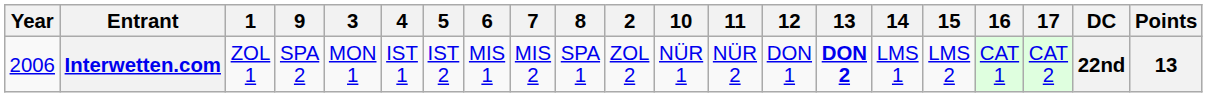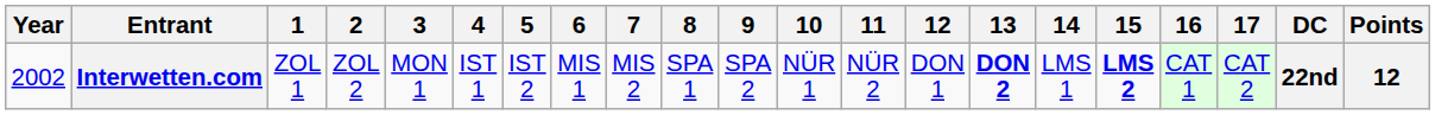 <table class="wikitable" style="text-align:center; font-size:85%">
 <tr>
 <th>Year</th>
 <th>Entrant</th>
 <th>1</th>
-<th>9</th>
+<th>2</th>
 <th>3</th>
 <th>4</th>
 <th>5</th>
 <th>6</th>
 <th>7</th>
 <th>8</th>
-<th>2</th>
+<th>9</th>
 <th>10</th>
 <th>11</th>
 <th>12</th>
 <th>13</th>
 <th>14</th>
 <th>15</th>
 <th>16</th>
 <th>17</th>
 <th>DC</th>
 <th>Points</th>
 </tr>
 <tr>
-<td><a href='#'>2006</a></td>
+<td><a href='#'>2002</a></td>
 <th nowrap><a href='#'>Interwetten.com</a></th>
 <td><a href='#'>ZOL<br>1</a></td>
-<td><a href='#'>SPA<br>2</a></td>
+<td><a href='#'>ZOL<br>2</a></td>
 <td><a href='#'>MON<br>1</a></td>
 <td><a href='#'>IST<br>1</a></td>
 <td><a href='#'>IST<br>2</a></td>
 <td><a href='#'>MIS<br>1</a></td>
 <td><a href='#'>MIS<br>2</a></td>
 <td><a href='#'>SPA<br>1</a></td>
-<td><a href='#'>ZOL<br>2</a></td>
+<td><a href='#'>SPA<br>2</a></td>
 <td><a href='#'>NÜR<br>1</a></td>
 <td><a href='#'>NÜR<br>2</a></td>
 <td><a href='#'>DON<br>1</a></td>
 <td><strong><a href='#'>DON<br>2</a></strong></td>
 <td><a href='#'>LMS<br>1</a></td>
-<td><a href='#'>LMS<br>2</a></td>
+<td><strong><a href='#'>LMS<br>2</a></strong></td>
 <td style="background:#DFFFDF;"><a href='#'>CAT<br>1</a><br></td>
 <td style="background:#DFFFDF;"><a href='#'>CAT<br>2</a><br></td>
 <th>22nd</th>
-<th>13</th>
+<th>12</th>
 </tr>
 </table>
